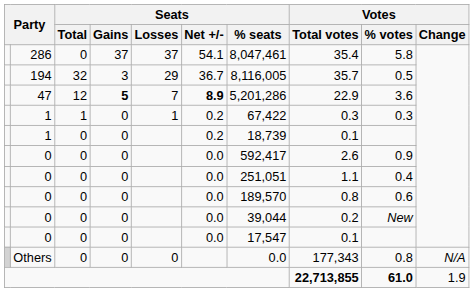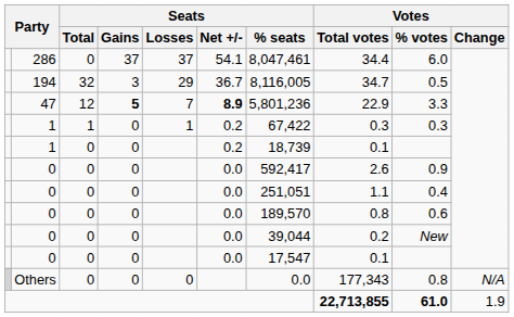 <table class="wikitable " style="text-align:right; font-size:95%;">
 <tr>
 <th colspan="2" rowspan="2">Party</th>
 <th colspan="5">Seats</th>
 <th colspan="3">Votes</th>
 </tr>
 <tr>
 <th>Total</th>
 <th>Gains</th>
 <th>Losses</th>
 <th>Net +/-</th>
 <th>% seats</th>
 <th>Total votes</th>
 <th>% votes</th>
 <th>Change</th>
 </tr>
 <tr>
 <td></td>
 <td align="right">286</td>
 <td align="right">0</td>
 <td align="right">37</td>
 <td align="right">37</td>
 <td align="right">54.1</td>
 <td align="right">8,047,461</td>
-<td align="right">35.4</td>
-<td align="right">5.8</td>
+<td align="right">34.4</td>
+<td align="right">6.0</td>
 </tr>
 <tr>
 <td></td>
 <td align="right">194</td>
 <td align="right">32</td>
 <td align="right">3</td>
 <td align="right">29</td>
 <td align="right">36.7</td>
 <td align="right">8,116,005</td>
-<td align="right">35.7</td>
+<td align="right">34.7</td>
 <td align="right">0.5</td>
 </tr>
 <tr>
 <td></td>
 <td align="right">47</td>
 <td align="right">12</td>
 <td align="right"><strong>5</strong></td>
 <td align="right">7</td>
 <td align="right"><strong>8.9</strong></td>
-<td align="right">5,201,286</td>
+<td align="right">5,801,236</td>
 <td align="right">22.9</td>
-<td align="right">3.6</td>
+<td align="right">3.3</td>
 </tr>
 <tr>
 <td></td>
 <td align="right">1</td>
 <td align="right">1</td>
 <td align="right">0</td>
 <td align="right">1</td>
 <td align="right">0.2</td>
 <td align="right">67,422</td>
 <td align="right">0.3</td>
 <td align="right">0.3</td>
 </tr>
 <tr>
 <td></td>
 <td align="right">1</td>
 <td align="right">0</td>
 <td align="right">0</td>
 <td align="right"></td>
 <td align="right">0.2</td>
 <td align="right">18,739</td>
 <td align="right">0.1</td>
 <td align="right"></td>
 </tr>
 <tr>
 <td></td>
 <td align="right">0</td>
 <td align="right">0</td>
 <td align="right">0</td>
 <td align="right"></td>
 <td align="right">0.0</td>
 <td align="right">592,417</td>
 <td align="right">2.6</td>
 <td align="right">0.9</td>
 </tr>
 <tr>
 <td></td>
 <td align="right">0</td>
 <td align="right">0</td>
 <td align="right">0</td>
 <td align="right"></td>
 <td align="right">0.0</td>
 <td align="right">251,051</td>
 <td align="right">1.1</td>
 <td align="right">0.4</td>
 </tr>
 <tr>
 <td></td>
 <td align="right">0</td>
 <td align="right">0</td>
 <td align="right">0</td>
 <td align="right"></td>
 <td align="right">0.0</td>
 <td align="right">189,570</td>
 <td align="right">0.8</td>
 <td align="right">0.6</td>
 </tr>
 <tr>
 <td></td>
 <td align="right">0</td>
 <td align="right">0</td>
 <td align="right">0</td>
 <td align="right"></td>
 <td align="right">0.0</td>
 <td align="right">39,044</td>
 <td align="right">0.2</td>
 <td align="right"><em>New</em></td>
 </tr>
 <tr>
 <td></td>
 <td align="right">0</td>
 <td align="right">0</td>
 <td align="right">0</td>
 <td align="right"></td>
 <td align="right">0.0</td>
 <td align="right">17,547</td>
 <td align="right">0.1</td>
 <td align="right"></td>
 </tr>
 <tr>
 <td bgcolor="lightgrey"></td>
 <td align="left">Others</td>
 <td align="right">0</td>
 <td align="right">0</td>
 <td align="right">0</td>
 <td align="right"></td>
 <td align="right">0.0</td>
 <td align="right">177,343</td>
 <td align="right">0.8</td>
 <td align="right"><em>N/A</em></td>
 </tr>
 <tr>
 <td colspan="7" rowspan="1" style="text-align:right"></td>
 <td align="right"><strong>22,713,855</strong></td>
 <td align="right"><strong>61.0</strong></td>
 <td align="right">1.9</td>
 </tr>
 </table>
